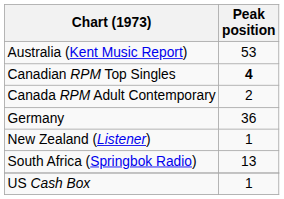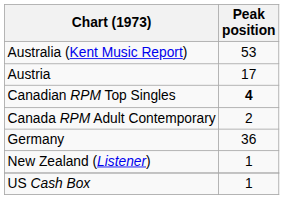 <table class="wikitable sortable">
 <tr>
 <th scope="col">Chart (1973)</th>
 <th scope="col">Peak <br>position</th>
 </tr>
 <tr>
 <td>Australia (<a href='#'>Kent Music Report</a>)</td>
 <td style="text-align:center;">53</td>
+</tr>
+<tr>
+<td>Austria</td>
+<td style="text-align:center;">17</td>
 </tr>
 <tr>
 <td>Canadian <em>RPM</em> Top Singles</td>
 <td style="text-align:center;"><strong>4</strong></td>
 </tr>
 <tr>
 <td>Canada <em>RPM</em> Adult Contemporary</td>
 <td style="text-align:center;">2</td>
 </tr>
 <tr>
 <td>Germany</td>
 <td style="text-align:center;">36</td>
 </tr>
 <tr>
 <td>New Zealand (<em><a href='#'>Listener</a></em>)</td>
 <td style="text-align:center;">1</td>
 </tr>
 <tr>
-<td>South Africa (<a href='#'>Springbok Radio</a>)</td>
-<td align="center">13</td>
-</tr>
-<tr>
 </tr>
 <tr>
 </tr>
 <tr>
 <td>US <em>Cash Box</em></td>
 <td style="text-align:center;">1</td>
 </tr>
 </table>
